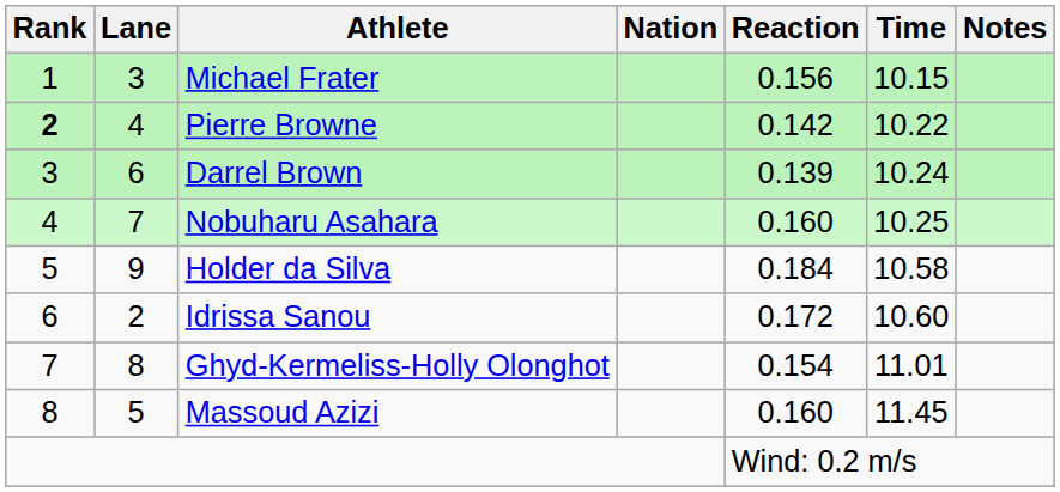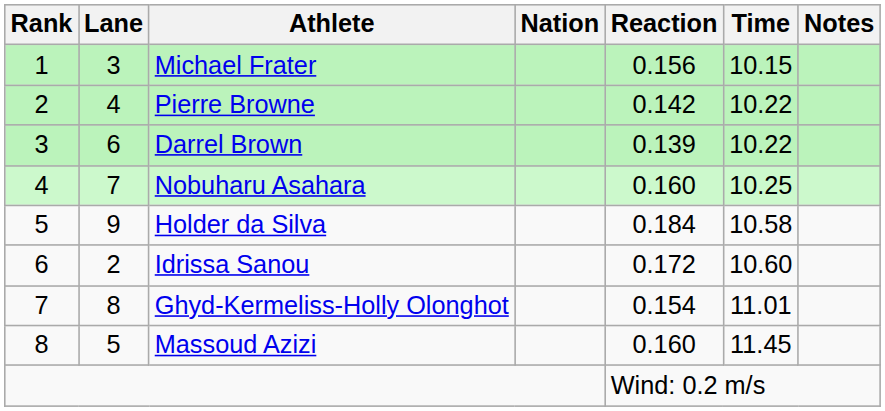 <table class="wikitable sortable" style="text-align:center">
 <tr>
 <th>Rank</th>
 <th>Lane</th>
 <th>Athlete</th>
 <th>Nation</th>
 <th>Reaction</th>
 <th>Time</th>
 <th>Notes</th>
 </tr>
 <tr bgcolor=bbf3bb>
 <td>1</td>
 <td>3</td>
 <td align="left"><a href='#'>Michael Frater</a></td>
 <td align="left"></td>
 <td>0.156</td>
 <td>10.15</td>
 <td></td>
 </tr>
 <tr bgcolor=bbf3bb>
-<td><strong>2</strong></td>
+<td>2</td>
 <td>4</td>
 <td align="left"><a href='#'>Pierre Browne</a></td>
 <td align="left"></td>
 <td>0.142</td>
 <td>10.22</td>
 <td></td>
 </tr>
 <tr bgcolor=bbf3bb>
 <td>3</td>
 <td>6</td>
 <td align="left"><a href='#'>Darrel Brown</a></td>
 <td align="left"></td>
 <td>0.139</td>
-<td>10.24</td>
+<td>10.22</td>
 <td></td>
 </tr>
 <tr bgcolor=ccf9cc>
 <td>4</td>
 <td>7</td>
 <td align="left"><a href='#'>Nobuharu Asahara</a></td>
 <td align="left"></td>
 <td>0.160</td>
 <td>10.25</td>
 <td></td>
 </tr>
 <tr>
 <td>5</td>
 <td>9</td>
 <td align="left"><a href='#'>Holder da Silva</a></td>
 <td align="left"></td>
 <td>0.184</td>
 <td>10.58</td>
 <td></td>
 </tr>
 <tr>
 <td>6</td>
 <td>2</td>
 <td align="left"><a href='#'>Idrissa Sanou</a></td>
 <td align="left"></td>
 <td>0.172</td>
 <td>10.60</td>
 <td></td>
 </tr>
 <tr>
 <td>7</td>
 <td>8</td>
 <td align="left"><a href='#'>Ghyd-Kermeliss-Holly Olonghot</a></td>
 <td align="left"></td>
 <td>0.154</td>
 <td>11.01</td>
 <td></td>
 </tr>
 <tr>
 <td>8</td>
 <td>5</td>
 <td align="left"><a href='#'>Massoud Azizi</a></td>
 <td align="left"></td>
 <td>0.160</td>
 <td>11.45</td>
 <td></td>
 </tr>
 <tr>
 <td colspan=4></td>
 <td colspan=4 align=left>Wind: 0.2 m/s</td>
 </tr>
 </table>
